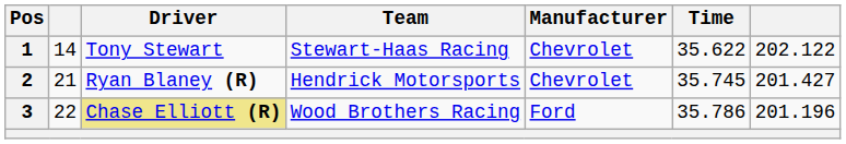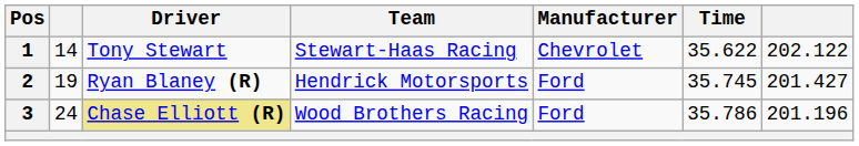 <table class="wikitable" style="font-size:95%">
 <tr>
 <th>Pos</th>
 <th></th>
 <th>Driver</th>
 <th>Team</th>
 <th>Manufacturer</th>
 <th>Time</th>
 <th></th>
 </tr>
 <tr>
 <th>1</th>
 <td>14</td>
 <td><a href='#'>Tony Stewart</a></td>
 <td><a href='#'>Stewart-Haas Racing</a></td>
 <td><a href='#'>Chevrolet</a></td>
 <td>35.622</td>
 <td>202.122</td>
 </tr>
 <tr>
 <th>2</th>
-<td>21</td>
+<td>19</td>
 <td><a href='#'>Ryan Blaney</a> <strong>(R)</strong></td>
 <td><a href='#'>Hendrick Motorsports</a></td>
-<td><a href='#'>Chevrolet</a></td>
+<td><a href='#'>Ford</a></td>
 <td>35.745</td>
 <td>201.427</td>
 </tr>
 <tr>
 <th>3</th>
-<td>22</td>
+<td>24</td>
 <td style="background: khaki;"><a href='#'>Chase Elliott</a> <strong>(R)</strong></td>
 <td><a href='#'>Wood Brothers Racing</a></td>
 <td><a href='#'>Ford</a></td>
 <td>35.786</td>
 <td>201.196</td>
 </tr>
 <tr>
 <th colspan="7"></th>
 </tr>
 </table>
